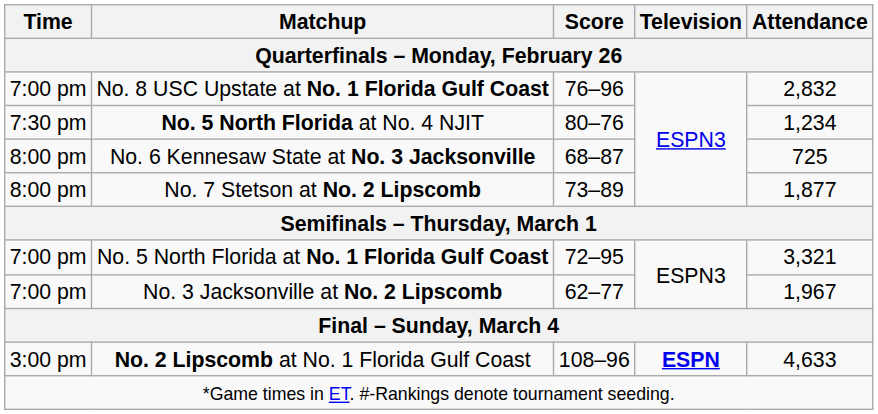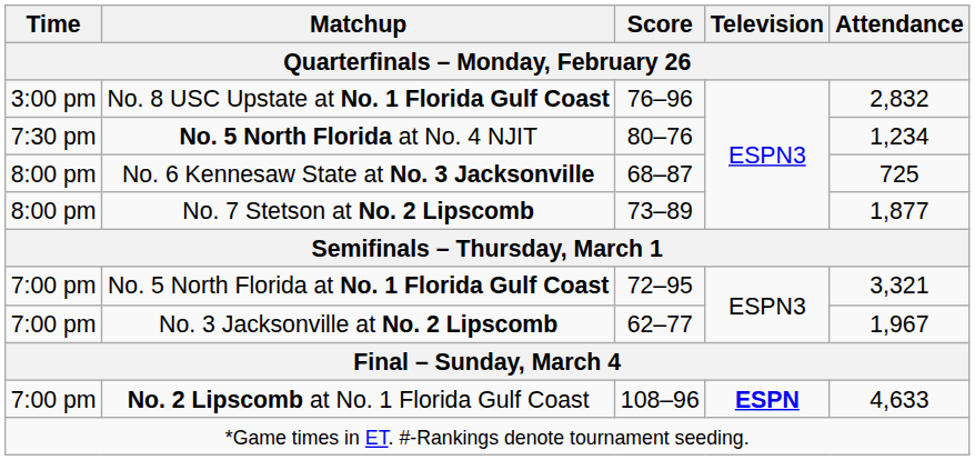 <table class="wikitable" style="font-size: 95%;text-align:center">
 <tr>
 <th>Time</th>
 <th>Matchup</th>
 <th>Score</th>
 <th>Television</th>
 <th>Attendance</th>
 </tr>
 <tr>
 <th colspan=5>Quarterfinals – Monday, February 26</th>
 </tr>
 <tr>
-<td>7:00 pm</td>
+<td>3:00 pm</td>
 <td>No. 8 USC Upstate at <strong>No. 1 Florida Gulf Coast</strong></td>
 <td>76–96</td>
 <td rowspan=4><a href='#'>ESPN3</a></td>
 <td>2,832</td>
 </tr>
 <tr>
 <td>7:30 pm</td>
 <td><strong>No. 5 North Florida</strong> at No. 4 NJIT</td>
 <td>80–76</td>
 <td>1,234</td>
 </tr>
 <tr>
 <td>8:00 pm</td>
 <td>No. 6 Kennesaw State at <strong>No. 3 Jacksonville</strong></td>
 <td>68–87</td>
 <td>725</td>
 </tr>
 <tr>
 <td>8:00 pm</td>
 <td>No. 7 Stetson at <strong>No. 2 Lipscomb</strong></td>
 <td>73–89</td>
 <td>1,877</td>
 </tr>
 <tr>
 <th colspan=5>Semifinals – Thursday, March 1</th>
 </tr>
 <tr>
 <td>7:00 pm</td>
 <td>No. 5 North Florida at <strong>No. 1 Florida Gulf Coast</strong></td>
 <td>72–95</td>
 <td rowspan=2>ESPN3</td>
 <td>3,321</td>
 </tr>
 <tr>
 <td>7:00 pm</td>
 <td>No. 3 Jacksonville at <strong>No. 2 Lipscomb</strong></td>
 <td>62–77</td>
 <td>1,967</td>
 </tr>
 <tr>
 <th colspan=5>Final – Sunday, March 4</th>
 </tr>
 <tr>
-<td>3:00 pm</td>
+<td>7:00 pm</td>
 <td><strong>No. 2 Lipscomb</strong> at No. 1 Florida Gulf Coast</td>
 <td>108–96</td>
 <td align=center><strong><a href='#'>ESPN</a></strong></td>
 <td>4,633</td>
 </tr>
 <tr>
 <td colspan=6><small>*Game times in <a href='#'>ET</a>. #-Rankings denote tournament seeding.</small></td>
 </tr>
 </table>
